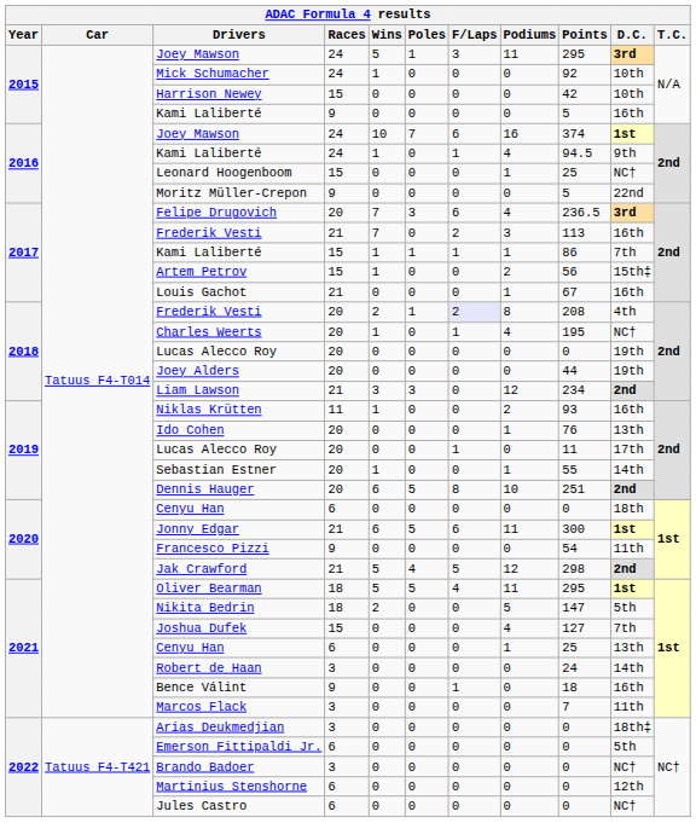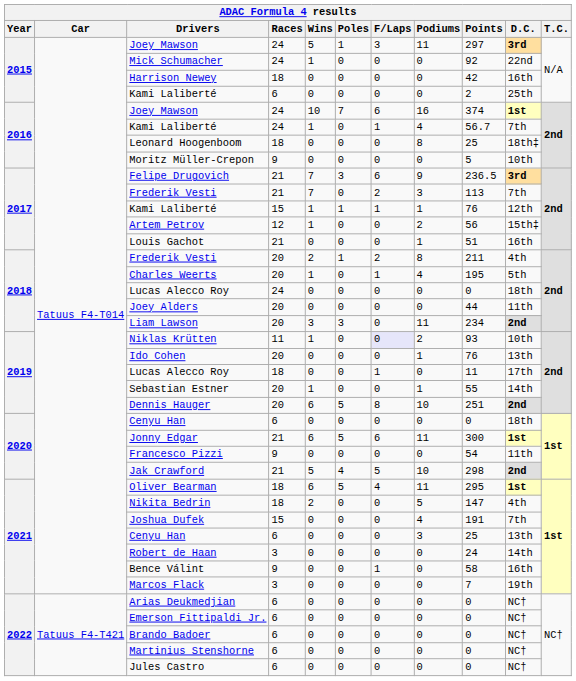 <table class="wikitable" style="font-size:85%">
 <tr>
 <th colspan=11><a href='#'>ADAC Formula 4</a> results</th>
 </tr>
 <tr valign="top">
 <th>Year</th>
 <th>Car</th>
 <th>Drivers</th>
 <th>Races</th>
 <th>Wins</th>
 <th>Poles</th>
 <th>F/Laps</th>
 <th>Podiums</th>
 <th>Points</th>
 <th>D.C.</th>
 <th>T.C.</th>
 </tr>
 <tr>
 <th rowspan="4"><a href='#'>2015</a></th>
 <td rowspan="34"><a href='#'>Tatuus F4-T014</a></td>
 <td> <a href='#'>Joey Mawson</a></td>
 <td>24</td>
 <td>5</td>
 <td>1</td>
 <td>3</td>
 <td>11</td>
-<td>295</td>
+<td>297</td>
 <td style="background:#FFDF9F;"><strong>3rd</strong></td>
 <td rowspan=4>N/A</td>
 </tr>
 <tr>
 <td> <a href='#'>Mick Schumacher</a></td>
 <td>24</td>
 <td>1</td>
 <td>0</td>
 <td>0</td>
 <td>0</td>
 <td>92</td>
-<td>10th</td>
+<td>22nd</td>
 </tr>
 <tr>
 <td> <a href='#'>Harrison Newey</a></td>
-<td>15</td>
+<td>18</td>
 <td>0</td>
 <td>0</td>
 <td>0</td>
 <td>0</td>
 <td>42</td>
-<td>10th</td>
+<td>16th</td>
 </tr>
 <tr>
 <td> Kami Laliberté</td>
-<td>9</td>
+<td>6</td>
 <td>0</td>
 <td>0</td>
 <td>0</td>
 <td>0</td>
-<td>5</td>
-<td>16th</td>
+<td>2</td>
+<td>25th</td>
 </tr>
 <tr>
 <th rowspan="4"><a href='#'>2016</a></th>
 <td> <a href='#'>Joey Mawson</a></td>
 <td>24</td>
 <td>10</td>
 <td>7</td>
 <td>6</td>
 <td>16</td>
 <td>374</td>
 <td style="background:#FFFFBF;"><strong>1st</strong></td>
 <td rowspan=4 style="background:#DFDFDF;"><strong>2nd</strong></td>
 </tr>
 <tr>
 <td> Kami Laliberté</td>
 <td>24</td>
 <td>1</td>
 <td>0</td>
 <td>1</td>
 <td>4</td>
-<td>94.5</td>
-<td>9th</td>
+<td>56.7</td>
+<td>7th</td>
 </tr>
 <tr>
 <td> Leonard Hoogenboom</td>
-<td>15</td>
+<td>18</td>
 <td>0</td>
 <td>0</td>
 <td>0</td>
-<td>1</td>
+<td>8</td>
 <td>25</td>
-<td>NC†</td>
+<td>18th‡</td>
 </tr>
 <tr>
 <td> Moritz Müller-Crepon</td>
 <td>9</td>
 <td>0</td>
 <td>0</td>
 <td>0</td>
 <td>0</td>
 <td>5</td>
-<td>22nd</td>
+<td>10th</td>
 </tr>
 <tr>
 <th rowspan="5"><a href='#'>2017</a></th>
 <td> <a href='#'>Felipe Drugovich</a></td>
-<td>20</td>
+<td>21</td>
 <td>7</td>
 <td>3</td>
 <td>6</td>
-<td>4</td>
+<td>9</td>
 <td>236.5</td>
 <td style="background:#FFDF9F;"><strong>3rd</strong></td>
 <td rowspan=5 style="background:#DFDFDF;"><strong>2nd</strong></td>
 </tr>
 <tr>
 <td> <a href='#'>Frederik Vesti</a></td>
 <td>21</td>
 <td>7</td>
 <td>0</td>
 <td>2</td>
 <td>3</td>
 <td>113</td>
-<td>16th</td>
+<td>7th</td>
 </tr>
 <tr>
 <td> Kami Laliberté</td>
 <td>15</td>
 <td>1</td>
 <td>1</td>
 <td>1</td>
 <td>1</td>
-<td>86</td>
-<td>7th</td>
+<td>76</td>
+<td>12th</td>
 </tr>
 <tr>
 <td> <a href='#'>Artem Petrov</a></td>
-<td>15</td>
+<td>12</td>
 <td>1</td>
 <td>0</td>
 <td>0</td>
 <td>2</td>
 <td>56</td>
 <td>15th‡</td>
 </tr>
 <tr>
 <td> Louis Gachot</td>
 <td>21</td>
 <td>0</td>
 <td>0</td>
 <td>0</td>
 <td>1</td>
-<td>67</td>
+<td>51</td>
 <td>16th</td>
 </tr>
 <tr>
 <th rowspan="5"><a href='#'>2018</a></th>
 <td> <a href='#'>Frederik Vesti</a></td>
 <td>20</td>
 <td>2</td>
 <td>1</td>
-<td style="background: lavender;">2</td>
+<td>2</td>
 <td>8</td>
-<td>208</td>
+<td>211</td>
 <td>4th</td>
 <td rowspan=5 style="background:#DFDFDF;"><strong>2nd</strong></td>
 </tr>
 <tr>
 <td> <a href='#'>Charles Weerts</a></td>
 <td>20</td>
 <td>1</td>
 <td>0</td>
 <td>1</td>
 <td>4</td>
 <td>195</td>
-<td>NC†</td>
+<td>5th</td>
 </tr>
 <tr>
 <td> Lucas Alecco Roy</td>
-<td>20</td>
+<td>24</td>
 <td>0</td>
 <td>0</td>
 <td>0</td>
 <td>0</td>
 <td>0</td>
-<td>19th</td>
+<td>18th</td>
 </tr>
 <tr>
 <td> <a href='#'>Joey Alders</a></td>
 <td>20</td>
 <td>0</td>
 <td>0</td>
 <td>0</td>
 <td>0</td>
 <td>44</td>
-<td>19th</td>
+<td>11th</td>
 </tr>
 <tr>
 <td> <a href='#'>Liam Lawson</a></td>
-<td>21</td>
+<td>20</td>
 <td>3</td>
 <td>3</td>
 <td>0</td>
-<td>12</td>
+<td>11</td>
 <td>234</td>
 <td style="background:#DFDFDF;"><strong>2nd</strong></td>
 </tr>
 <tr>
 <th rowspan="5"><a href='#'>2019</a></th>
 <td> <a href='#'>Niklas Krütten</a></td>
 <td>11</td>
 <td>1</td>
 <td>0</td>
-<td>0</td>
+<td style="background: lavender;">0</td>
 <td>2</td>
 <td>93</td>
-<td>16th</td>
+<td>10th</td>
 <td rowspan=5 style="background:#DFDFDF;"><strong>2nd</strong></td>
 </tr>
 <tr>
 <td> <a href='#'>Ido Cohen</a></td>
 <td>20</td>
 <td>0</td>
 <td>0</td>
 <td>0</td>
 <td>1</td>
 <td>76</td>
 <td>13th</td>
 </tr>
 <tr>
 <td> Lucas Alecco Roy</td>
-<td>20</td>
+<td>18</td>
 <td>0</td>
 <td>0</td>
 <td>1</td>
 <td>0</td>
 <td>11</td>
 <td>17th</td>
 </tr>
 <tr>
 <td> Sebastian Estner</td>
 <td>20</td>
 <td>1</td>
 <td>0</td>
 <td>0</td>
 <td>1</td>
 <td>55</td>
 <td>14th</td>
 </tr>
 <tr>
 <td> <a href='#'>Dennis Hauger</a></td>
 <td>20</td>
 <td>6</td>
 <td>5</td>
 <td>8</td>
 <td>10</td>
 <td>251</td>
 <td style="background:#DFDFDF;"><strong>2nd</strong></td>
 </tr>
 <tr>
 <th rowspan="4"><a href='#'>2020</a></th>
 <td> <a href='#'>Cenyu Han</a></td>
 <td>6</td>
 <td>0</td>
 <td>0</td>
 <td>0</td>
 <td>0</td>
 <td>0</td>
 <td>18th</td>
 <td rowspan=4 style="background:#FFFFBF;"><strong>1st</strong></td>
 </tr>
 <tr>
 <td> <a href='#'>Jonny Edgar</a></td>
 <td>21</td>
 <td>6</td>
 <td>5</td>
 <td>6</td>
 <td>11</td>
 <td>300</td>
 <td style="background:#FFFFBF;"><strong>1st</strong></td>
 </tr>
 <tr>
 <td> <a href='#'>Francesco Pizzi</a></td>
 <td>9</td>
 <td>0</td>
 <td>0</td>
 <td>0</td>
 <td>0</td>
 <td>54</td>
 <td>11th</td>
 </tr>
 <tr>
 <td> <a href='#'>Jak Crawford</a></td>
 <td>21</td>
 <td>5</td>
 <td>4</td>
 <td>5</td>
-<td>12</td>
+<td>10</td>
 <td>298</td>
 <td style="background:#DFDFDF;"><strong>2nd</strong></td>
 </tr>
 <tr>
 <th rowspan="7"><a href='#'>2021</a></th>
 <td> <a href='#'>Oliver Bearman</a></td>
 <td>18</td>
-<td>5</td>
+<td>6</td>
 <td>5</td>
 <td>4</td>
 <td>11</td>
 <td>295</td>
 <td style="background:#FFFFBF;"><strong>1st</strong></td>
 <td rowspan="7" style="background:#FFFFBF;"><strong>1st</strong></td>
 </tr>
 <tr>
 <td> <a href='#'>Nikita Bedrin</a></td>
 <td>18</td>
 <td>2</td>
 <td>0</td>
 <td>0</td>
 <td>5</td>
 <td>147</td>
-<td>5th</td>
+<td>4th</td>
 </tr>
 <tr>
 <td> <a href='#'>Joshua Dufek</a></td>
 <td>15</td>
 <td>0</td>
 <td>0</td>
 <td>0</td>
 <td>4</td>
-<td>127</td>
+<td>191</td>
 <td>7th</td>
 </tr>
 <tr>
 <td> <a href='#'>Cenyu Han</a></td>
 <td>6</td>
 <td>0</td>
 <td>0</td>
 <td>0</td>
-<td>1</td>
+<td>3</td>
 <td>25</td>
 <td>13th</td>
 </tr>
 <tr>
 <td> <a href='#'>Robert de Haan</a></td>
 <td>3</td>
 <td>0</td>
 <td>0</td>
 <td>0</td>
 <td>0</td>
 <td>24</td>
 <td>14th</td>
 </tr>
 <tr>
 <td> Bence Válint</td>
 <td>9</td>
 <td>0</td>
 <td>0</td>
 <td>1</td>
 <td>0</td>
-<td>18</td>
+<td>58</td>
 <td>16th</td>
 </tr>
 <tr>
 <td> <a href='#'>Marcos Flack</a></td>
 <td>3</td>
 <td>0</td>
 <td>0</td>
 <td>0</td>
 <td>0</td>
 <td>7</td>
-<td>11th</td>
+<td>19th</td>
 </tr>
 <tr>
 <th rowspan="5"><a href='#'>2022</a></th>
 <td rowspan="5"><a href='#'>Tatuus F4-T421</a></td>
 <td> <a href='#'>Arias Deukmedjian</a></td>
-<td>3</td>
+<td>6</td>
 <td>0</td>
 <td>0</td>
 <td>0</td>
 <td>0</td>
 <td>0</td>
-<td>18th‡</td>
+<td>NC†</td>
 <td rowspan="5">NC†</td>
 </tr>
 <tr>
 <td> <a href='#'>Emerson Fittipaldi Jr.</a></td>
 <td>6</td>
 <td>0</td>
 <td>0</td>
 <td>0</td>
 <td>0</td>
 <td>0</td>
-<td>5th</td>
+<td>NC†</td>
 </tr>
 <tr>
 <td> <a href='#'>Brando Badoer</a></td>
-<td>3</td>
+<td>6</td>
 <td>0</td>
 <td>0</td>
 <td>0</td>
 <td>0</td>
 <td>0</td>
 <td>NC†</td>
 </tr>
 <tr>
 <td> <a href='#'>Martinius Stenshorne</a></td>
 <td>6</td>
 <td>0</td>
 <td>0</td>
 <td>0</td>
 <td>0</td>
 <td>0</td>
-<td>12th</td>
+<td>NC†</td>
 </tr>
 <tr>
 <td> Jules Castro</td>
 <td>6</td>
 <td>0</td>
 <td>0</td>
 <td>0</td>
 <td>0</td>
 <td>0</td>
 <td>NC†</td>
 </tr>
 </table>
